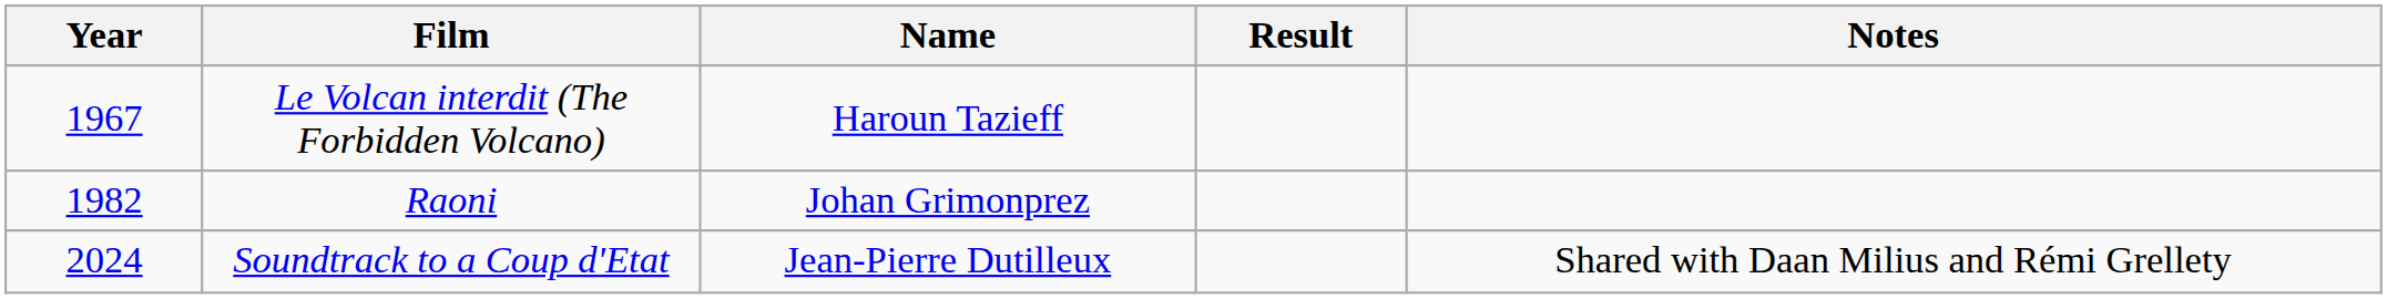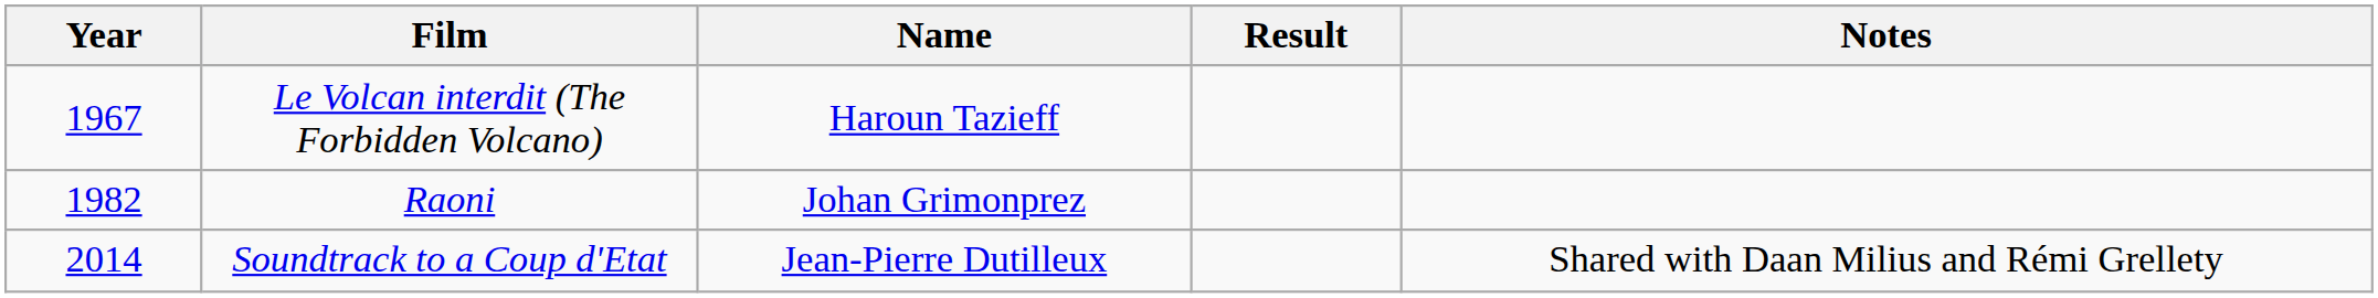 <table class="wikitable" style="text-align: center">
 <tr ---- bgcolor="#ebf5ff">
 <th width="75">Year</th>
 <th width="200">Film</th>
 <th width="200">Name</th>
 <th width="80">Result</th>
 <th width="400">Notes</th>
 </tr>
 <tr>
 <td><a href='#'>1967</a></td>
 <td><em><a href='#'>Le Volcan interdit</a> (The Forbidden Volcano)</em></td>
 <td><a href='#'>Haroun Tazieff</a></td>
 <td></td>
 <td></td>
 </tr>
 <tr>
 <td><a href='#'>1982</a></td>
 <td><em><a href='#'>Raoni</a></em></td>
 <td><a href='#'>Johan Grimonprez</a></td>
 <td></td>
 <td></td>
 </tr>
 <tr>
-<td><a href='#'>2024</a></td>
+<td><a href='#'>2014</a></td>
 <td><em><a href='#'>Soundtrack to a Coup d'Etat</a></em></td>
 <td><a href='#'>Jean-Pierre Dutilleux</a></td>
 <td></td>
 <td>Shared with Daan Milius and Rémi Grellety</td>
 </tr>
 </table>
